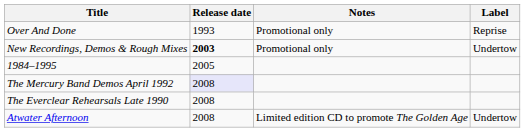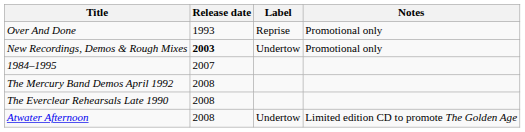 <table class="wikitable">
 <tr>
 <th>Title</th>
 <th>Release date</th>
+<th>Label</th>
 <th>Notes</th>
-<th>Label</th>
 </tr>
 <tr>
 <td><em>Over And Done</em></td>
 <td>1993</td>
+<td>Reprise</td>
 <td>Promotional only</td>
-<td>Reprise</td>
 </tr>
 <tr>
 <td><em>New Recordings, Demos & Rough Mixes</em></td>
 <td><strong>2003</strong></td>
+<td>Undertow</td>
 <td>Promotional only</td>
-<td>Undertow</td>
 </tr>
 <tr>
 <td><em>1984–1995</em></td>
-<td>2005</td>
+<td>2007</td>
 <td></td>
 <td></td>
 </tr>
 <tr>
 <td><em>The Mercury Band Demos April 1992</em></td>
-<td style="background: lavender;">2008</td>
+<td>2008</td>
 <td></td>
 <td></td>
 </tr>
 <tr>
 <td><em>The Everclear Rehearsals Late 1990</em></td>
 <td>2008</td>
 <td></td>
 <td></td>
 </tr>
 <tr>
 <td><em><a href='#'>Atwater Afternoon</a></em></td>
 <td>2008</td>
+<td>Undertow</td>
 <td>Limited edition CD to promote <em>The Golden Age</em></td>
-<td>Undertow</td>
 </tr>
 </table>
